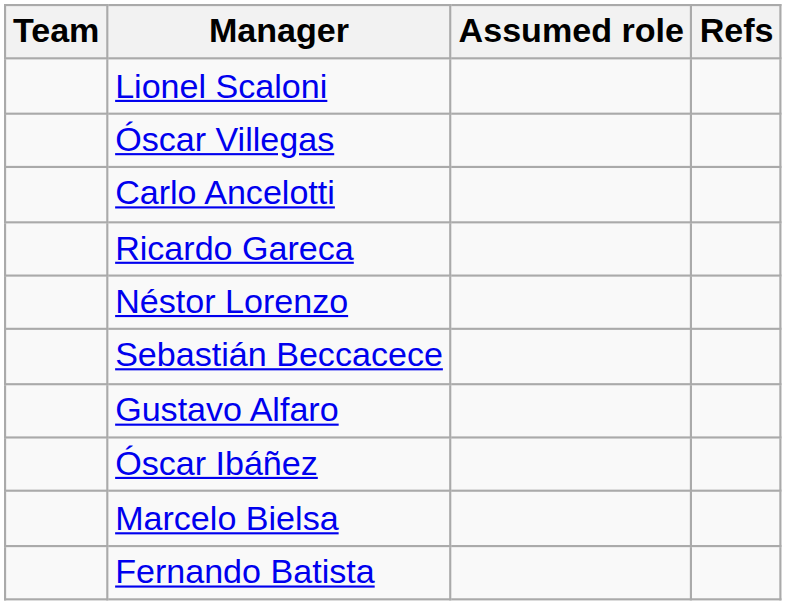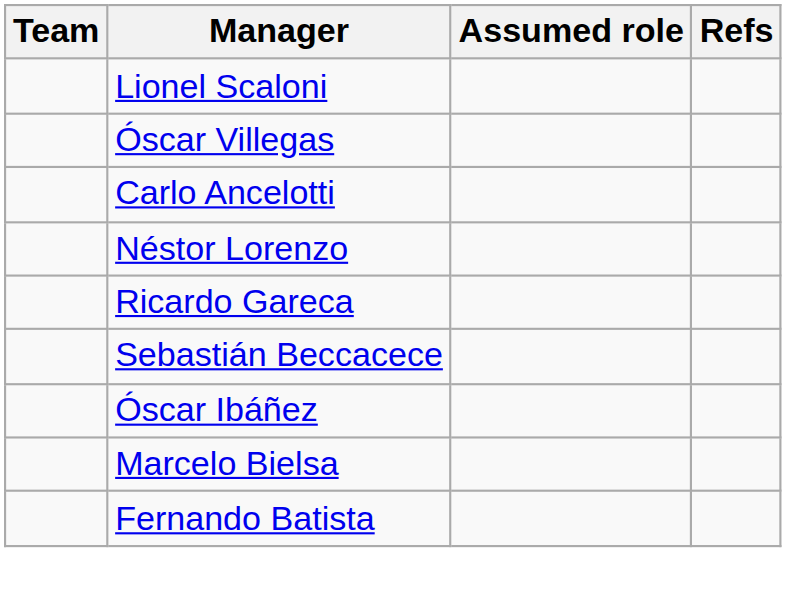 <table class="wikitable sortable">
 <tr>
 <th>Team</th>
 <th>Manager</th>
 <th>Assumed role</th>
 <th class=unsortable>Refs</th>
 </tr>
 <tr>
 <td></td>
 <td data-sort-value="Scaloni"> <a href='#'>Lionel Scaloni</a></td>
 <td></td>
 <td align=center></td>
 </tr>
 <tr>
 <td></td>
 <td data-sort-value="Villegas"> <a href='#'>Óscar Villegas</a></td>
 <td></td>
 <td align=center></td>
 </tr>
 <tr>
 <td></td>
 <td data-sort-value="Ancelotti"> <a href='#'>Carlo Ancelotti</a></td>
 <td></td>
 <td align=center></td>
 </tr>
 <tr>
 <td></td>
+<td data-sort-value="Lorenzo"> <a href='#'>Néstor Lorenzo</a></td>
+<td></td>
+<td align=center></td>
+</tr>
+<tr>
+<td></td>
 <td data-sort-value="Gareca"> <a href='#'>Ricardo Gareca</a></td>
 <td></td>
 <td align=center></td>
 </tr>
 <tr>
 <td></td>
-<td data-sort-value="Lorenzo"> <a href='#'>Néstor Lorenzo</a></td>
-<td></td>
-<td align=center></td>
-</tr>
-<tr>
-<td></td>
 <td data-sort-value="Beccacece"> <a href='#'>Sebastián Beccacece</a></td>
-<td></td>
-<td align=center></td>
-</tr>
-<tr>
-<td></td>
-<td data-sort-value="Alfaro"> <a href='#'>Gustavo Alfaro</a></td>
 <td></td>
 <td align=center></td>
 </tr>
 <tr>
 <td></td>
 <td data-sort-value="Ibáñez"> <a href='#'>Óscar Ibáñez</a></td>
 <td></td>
 <td align=center></td>
 </tr>
 <tr>
 <td></td>
 <td data-sort-value="Bielsa"> <a href='#'>Marcelo Bielsa</a></td>
 <td></td>
 <td align=center></td>
 </tr>
 <tr>
 <td></td>
 <td data-sort-value="Batista"> <a href='#'>Fernando Batista</a></td>
 <td></td>
 <td align=center></td>
 </tr>
 </table>
